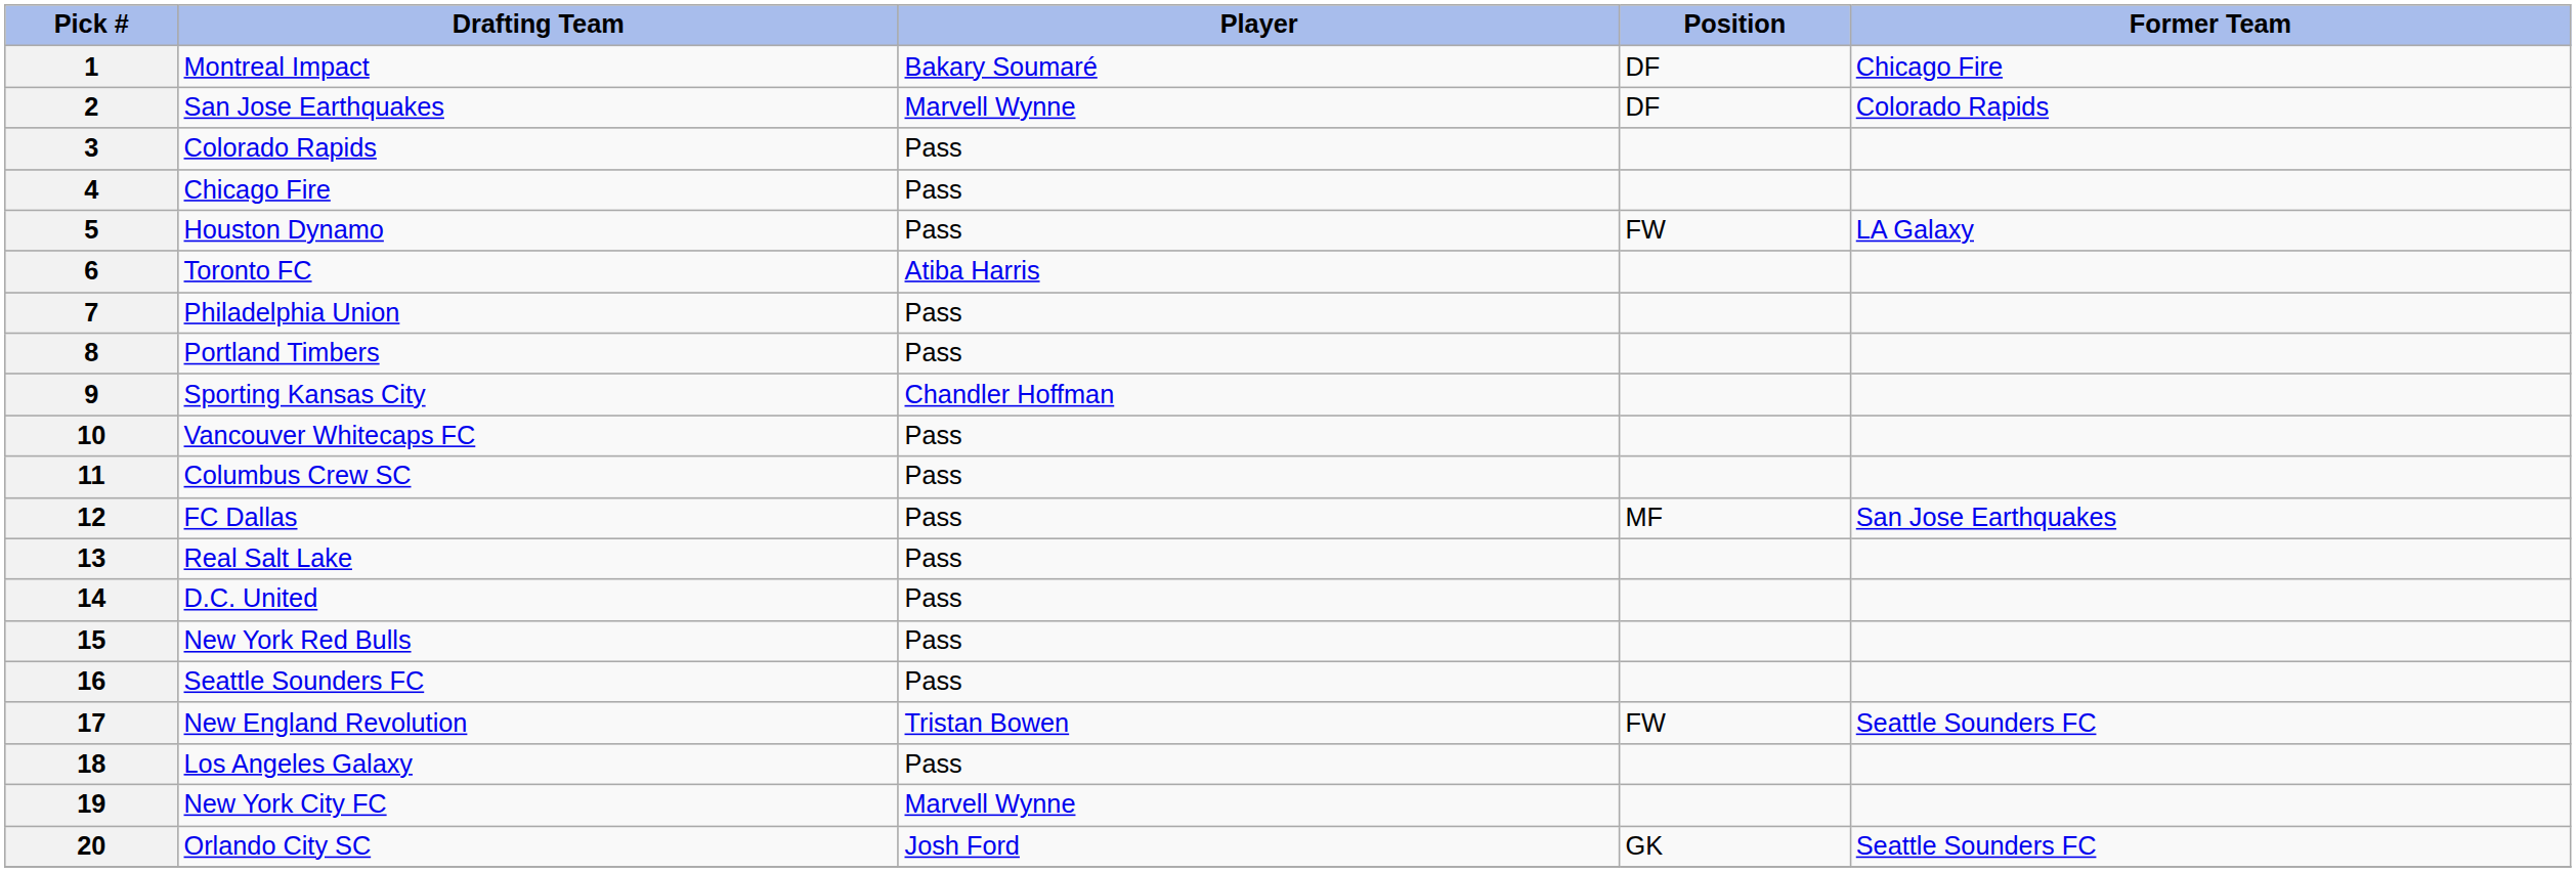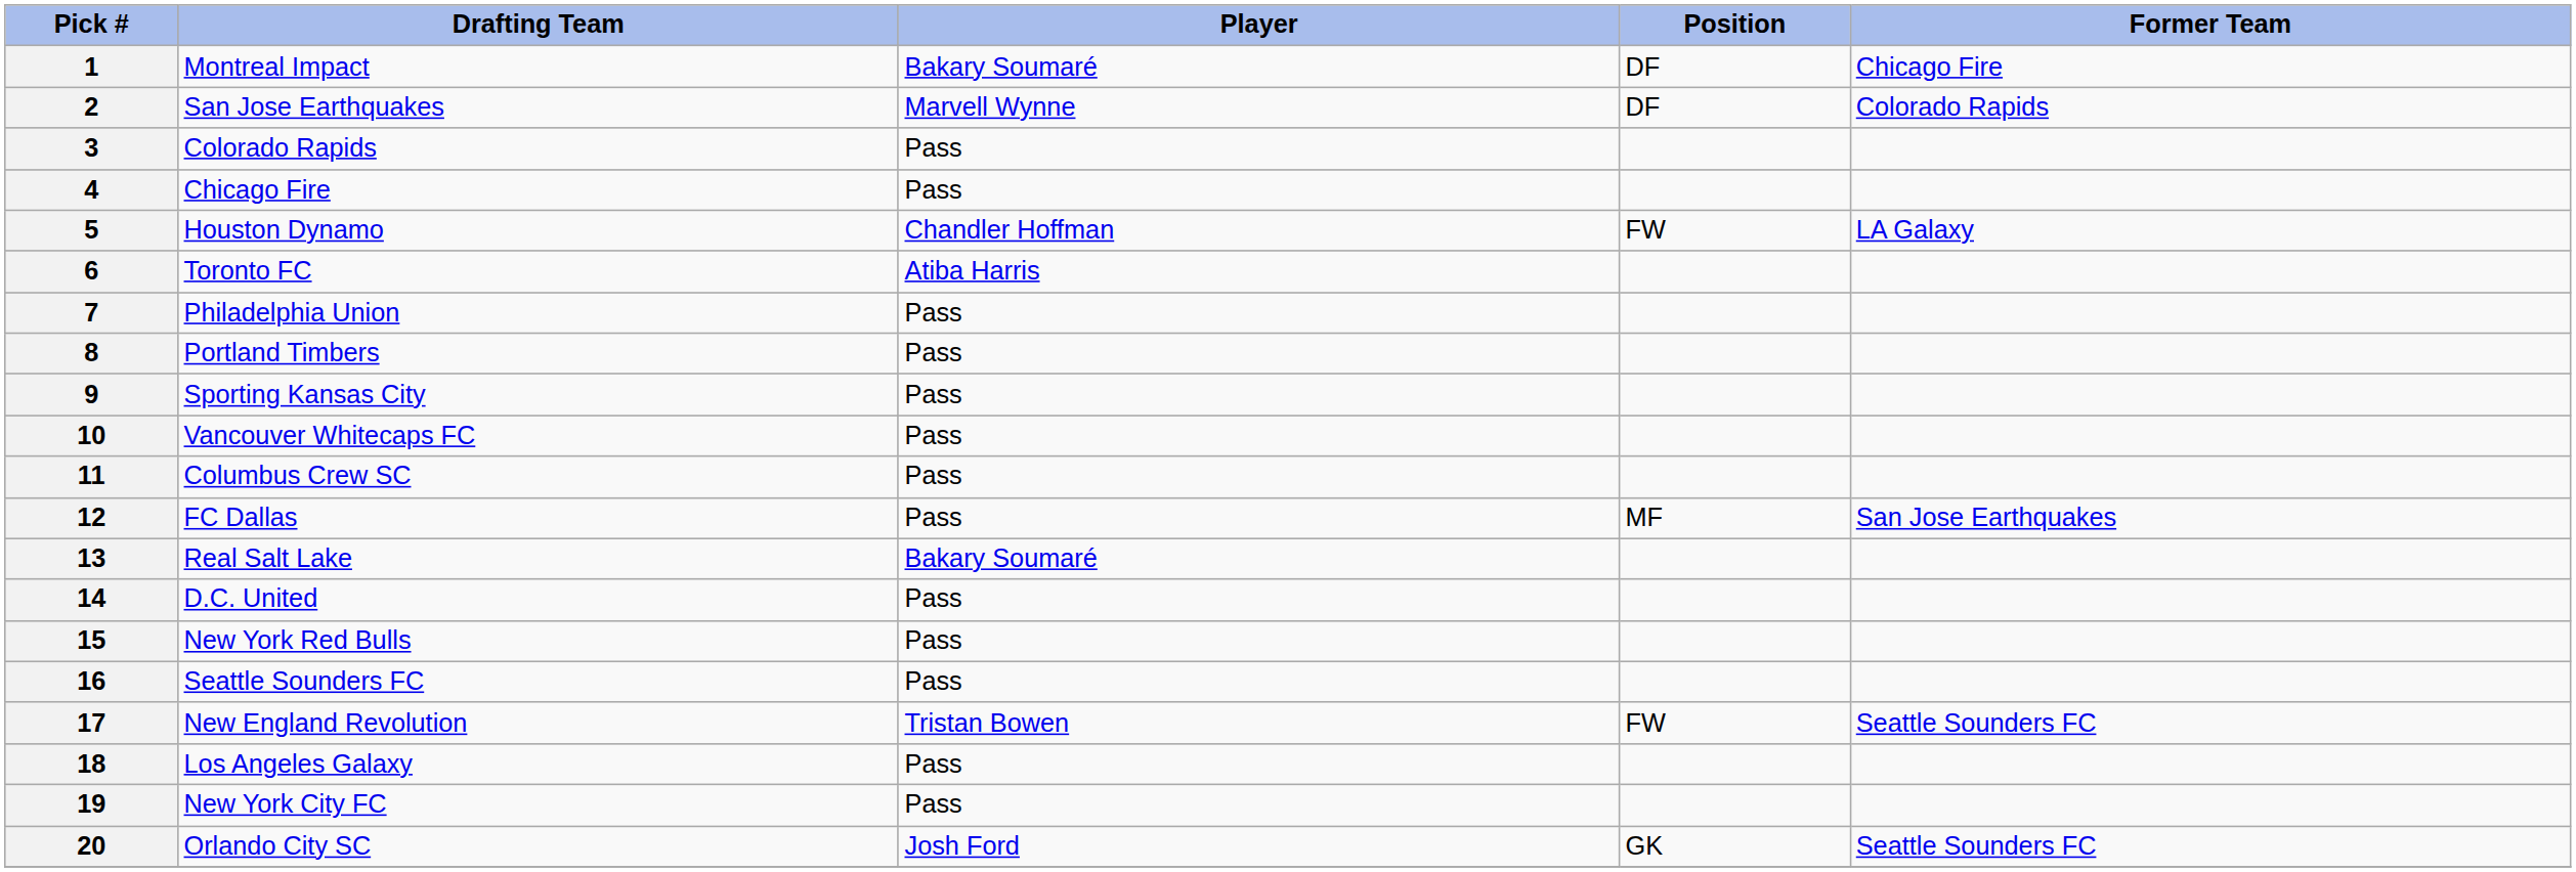 <table class="wikitable sortable" style="width: 80%">
 <tr>
 <th style="background:#A8BDEC;" width=6%>Pick #</th>
 <th width=25% style="background:#A8BDEC;">Drafting Team</th>
 <th width=25% style="background:#A8BDEC;">Player</th>
 <th width=8% style="background:#A8BDEC;">Position</th>
 <th width=25% style="background:#A8BDEC;">Former Team</th>
 </tr>
 <tr>
 <th>1</th>
 <td><a href='#'>Montreal Impact</a></td>
 <td><a href='#'>Bakary Soumaré</a></td>
 <td>DF</td>
 <td><a href='#'>Chicago Fire</a></td>
 </tr>
 <tr>
 <th>2</th>
 <td><a href='#'>San Jose Earthquakes</a></td>
 <td><a href='#'>Marvell Wynne</a></td>
 <td>DF</td>
 <td><a href='#'>Colorado Rapids</a></td>
 </tr>
 <tr>
 <th>3</th>
 <td><a href='#'>Colorado Rapids</a></td>
 <td>Pass</td>
 <td></td>
 <td></td>
 </tr>
 <tr>
 <th>4</th>
 <td><a href='#'>Chicago Fire</a></td>
 <td>Pass</td>
 <td></td>
 <td></td>
 </tr>
 <tr>
 <th>5</th>
 <td><a href='#'>Houston Dynamo</a></td>
-<td>Pass</td>
+<td><a href='#'>Chandler Hoffman</a></td>
 <td>FW</td>
 <td><a href='#'>LA Galaxy</a></td>
 </tr>
 <tr>
 <th>6</th>
 <td><a href='#'>Toronto FC</a></td>
 <td><a href='#'>Atiba Harris</a></td>
 <td></td>
 <td></td>
 </tr>
 <tr>
 <th>7</th>
 <td><a href='#'>Philadelphia Union</a></td>
 <td>Pass</td>
 <td></td>
 <td></td>
 </tr>
 <tr>
 <th>8</th>
 <td><a href='#'>Portland Timbers</a></td>
 <td>Pass</td>
 <td></td>
 <td></td>
 </tr>
 <tr>
 <th>9</th>
 <td><a href='#'>Sporting Kansas City</a></td>
-<td><a href='#'>Chandler Hoffman</a></td>
+<td>Pass</td>
 <td></td>
 <td></td>
 </tr>
 <tr>
 <th>10</th>
 <td><a href='#'>Vancouver Whitecaps FC</a></td>
 <td>Pass</td>
 <td></td>
 <td></td>
 </tr>
 <tr>
 <th>11</th>
 <td><a href='#'>Columbus Crew SC</a></td>
 <td>Pass</td>
 <td></td>
 <td></td>
 </tr>
 <tr>
 <th>12</th>
 <td><a href='#'>FC Dallas</a></td>
 <td>Pass</td>
 <td>MF</td>
 <td><a href='#'>San Jose Earthquakes</a></td>
 </tr>
 <tr>
 <th>13</th>
 <td><a href='#'>Real Salt Lake</a></td>
-<td>Pass</td>
+<td><a href='#'>Bakary Soumaré</a></td>
 <td></td>
 <td></td>
 </tr>
 <tr>
 <th>14</th>
 <td><a href='#'>D.C. United</a></td>
 <td>Pass</td>
 <td></td>
 <td></td>
 </tr>
 <tr>
 <th>15</th>
 <td><a href='#'>New York Red Bulls</a></td>
 <td>Pass</td>
 <td></td>
 <td></td>
 </tr>
 <tr>
 <th>16</th>
 <td><a href='#'>Seattle Sounders FC</a></td>
 <td>Pass</td>
 <td></td>
 <td></td>
 </tr>
 <tr>
 <th>17</th>
 <td><a href='#'>New England Revolution</a></td>
 <td><a href='#'>Tristan Bowen</a></td>
 <td>FW</td>
 <td><a href='#'>Seattle Sounders FC</a></td>
 </tr>
 <tr>
 <th>18</th>
 <td><a href='#'>Los Angeles Galaxy</a></td>
 <td>Pass</td>
 <td></td>
 <td></td>
 </tr>
 <tr>
 <th>19</th>
 <td><a href='#'>New York City FC</a></td>
-<td><a href='#'>Marvell Wynne</a></td>
+<td>Pass</td>
 <td></td>
 <td></td>
 </tr>
 <tr>
 <th>20</th>
 <td><a href='#'>Orlando City SC</a></td>
 <td><a href='#'>Josh Ford</a></td>
 <td>GK</td>
 <td><a href='#'>Seattle Sounders FC</a></td>
 </tr>
 <tr>
 </tr>
 </table>
